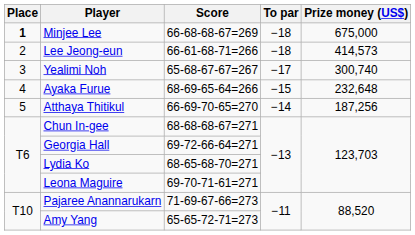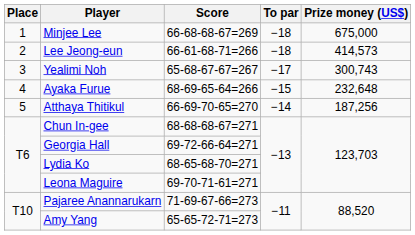 <table class="wikitable">
 <tr>
 <th>Place</th>
 <th>Player</th>
 <th>Score</th>
 <th>To par</th>
 <th>Prize money (<a href='#'>US$</a>)</th>
 </tr>
 <tr>
-<td align=center><strong>1</strong></td>
+<td align=center>1</td>
 <td> <a href='#'>Minjee Lee</a></td>
 <td>66-68-68-67=269</td>
 <td align=center>−18</td>
 <td align=center>675,000</td>
 </tr>
 <tr>
 <td align=center>2</td>
 <td> <a href='#'>Lee Jeong-eun</a></td>
 <td>66-61-68-71=266</td>
 <td align=center>−18</td>
 <td align=center>414,573</td>
 </tr>
 <tr>
 <td align=center>3</td>
 <td> <a href='#'>Yealimi Noh</a></td>
 <td>65-68-67-67=267</td>
 <td align=center>−17</td>
-<td align=center>300,740</td>
+<td align=center>300,743</td>
 </tr>
 <tr>
 <td align=center>4</td>
 <td> <a href='#'>Ayaka Furue</a></td>
 <td>68-69-65-64=266</td>
 <td align=center>−15</td>
 <td align=center>232,648</td>
 </tr>
 <tr>
 <td align=center>5</td>
 <td> <a href='#'>Atthaya Thitikul</a></td>
 <td>66-69-70-65=270</td>
 <td align=center>−14</td>
 <td align=center>187,256</td>
 </tr>
 <tr>
 <td align=center rowspan=4>T6</td>
 <td> <a href='#'>Chun In-gee</a></td>
 <td>68-68-68-67=271</td>
 <td align=center rowspan=4>−13</td>
 <td align=center rowspan=4>123,703</td>
 </tr>
 <tr>
 <td> <a href='#'>Georgia Hall</a></td>
 <td>69-72-66-64=271</td>
 </tr>
 <tr>
 <td> <a href='#'>Lydia Ko</a></td>
 <td>68-65-68-70=271</td>
 </tr>
 <tr>
 <td> <a href='#'>Leona Maguire</a></td>
 <td>69-70-71-61=271</td>
 </tr>
 <tr>
 <td align=center rowspan=2>T10</td>
 <td> <a href='#'>Pajaree Anannarukarn</a></td>
 <td>71-69-67-66=273</td>
 <td align=center rowspan=2>−11</td>
 <td align=center rowspan=2>88,520</td>
 </tr>
 <tr>
 <td> <a href='#'>Amy Yang</a></td>
 <td>65-65-72-71=273</td>
 </tr>
 </table>
